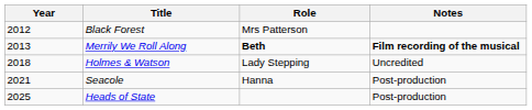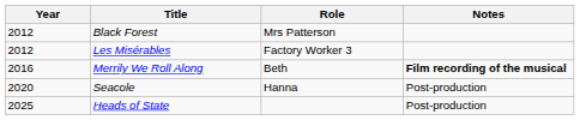 <table class="wikitable sortable" width="50%">
 <tr>
 <th width="15%">Year</th>
 <th width="30%">Title</th>
 <th width="25%">Role</th>
 <th width="30%" class="unsortable">Notes</th>
 </tr>
 <tr>
 <td>2012</td>
 <td><em>Black Forest</em></td>
 <td>Mrs Patterson</td>
 <td></td>
 </tr>
 <tr>
-<td>2013</td>
+<td>2012</td>
+<td><em><a href='#'>Les Misérables</a></em></td>
+<td>Factory Worker 3</td>
+<td></td>
+</tr>
+<tr>
+<td>2016</td>
 <td><em><a href='#'>Merrily We Roll Along</a></em></td>
-<td><strong>Beth</strong></td>
+<td>Beth</td>
 <td><strong>Film recording of the musical</strong></td>
 </tr>
 <tr>
-<td>2018</td>
-<td><em><a href='#'>Holmes & Watson</a></em></td>
-<td>Lady Stepping</td>
-<td>Uncredited</td>
-</tr>
-<tr>
-<td>2021</td>
+<td>2020</td>
 <td><em>Seacole</em></td>
 <td>Hanna</td>
 <td>Post-production</td>
 </tr>
 <tr>
 <td>2025</td>
 <td><em><a href='#'>Heads of State</a></em></td>
 <td></td>
 <td>Post-production</td>
 </tr>
 </table>
